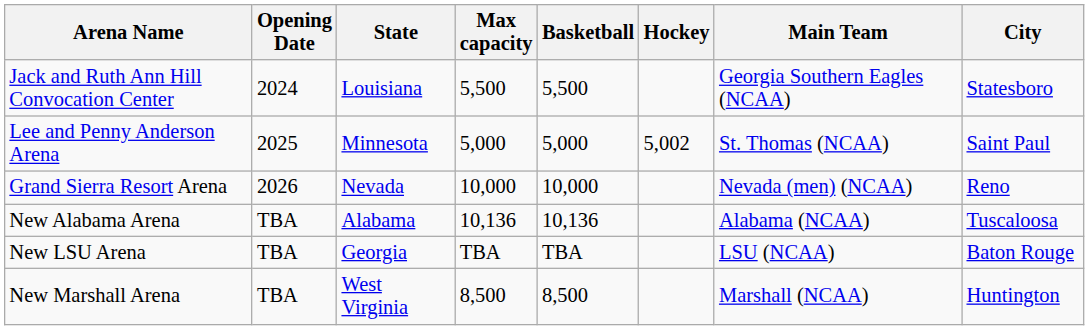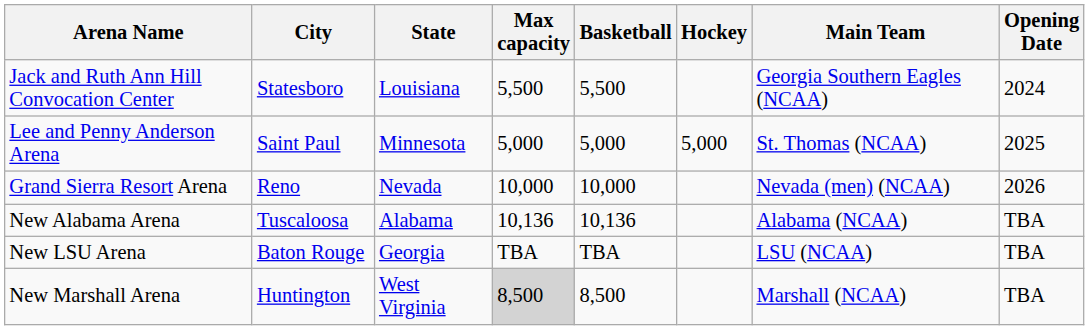 <table class="wikitable sortable">
 <tr>
 <th width=186>Arena Name</th>
-<th width=16>Opening Date</th>
+<th width=88>City</th>
 <th width=85>State</th>
 <th width=50>Max capacity</th>
 <th width=50>Basketball</th>
 <th width=50>Hockey</th>
 <th width=186>Main Team</th>
-<th width=88>City</th>
+<th width=16>Opening Date</th>
 </tr>
 <tr>
 <td><a href='#'>Jack and Ruth Ann Hill Convocation Center</a></td>
-<td>2024</td>
+<td><a href='#'>Statesboro</a></td>
 <td><a href='#'>Louisiana</a></td>
 <td>5,500</td>
 <td>5,500</td>
 <td></td>
 <td><a href='#'>Georgia Southern Eagles</a> (<a href='#'>NCAA</a>)</td>
-<td><a href='#'>Statesboro</a></td>
+<td>2024</td>
 </tr>
 <tr>
 <td><a href='#'>Lee and Penny Anderson Arena</a></td>
-<td>2025</td>
+<td><a href='#'>Saint Paul</a></td>
 <td><a href='#'>Minnesota</a></td>
 <td>5,000</td>
 <td>5,000</td>
-<td>5,002</td>
+<td>5,000</td>
 <td><a href='#'>St. Thomas</a> (<a href='#'>NCAA</a>)</td>
-<td><a href='#'>Saint Paul</a></td>
+<td>2025</td>
 </tr>
 <tr>
 <td><a href='#'>Grand Sierra Resort</a> Arena</td>
-<td>2026</td>
+<td><a href='#'>Reno</a></td>
 <td><a href='#'>Nevada</a></td>
 <td>10,000</td>
 <td>10,000</td>
 <td></td>
 <td><a href='#'>Nevada (men)</a> (<a href='#'>NCAA</a>)</td>
-<td><a href='#'>Reno</a></td>
+<td>2026</td>
 </tr>
 <tr>
 <td>New Alabama Arena</td>
-<td>TBA</td>
+<td><a href='#'>Tuscaloosa</a></td>
 <td><a href='#'>Alabama</a></td>
 <td>10,136</td>
 <td>10,136</td>
 <td></td>
 <td><a href='#'>Alabama</a> (<a href='#'>NCAA</a>)</td>
-<td><a href='#'>Tuscaloosa</a></td>
+<td>TBA</td>
 </tr>
 <tr>
 <td>New LSU Arena</td>
-<td>TBA</td>
+<td><a href='#'>Baton Rouge</a></td>
 <td><a href='#'>Georgia</a></td>
 <td>TBA</td>
 <td>TBA</td>
 <td></td>
 <td><a href='#'>LSU</a> (<a href='#'>NCAA</a>)</td>
-<td><a href='#'>Baton Rouge</a></td>
+<td>TBA</td>
 </tr>
 <tr>
 <td>New Marshall Arena</td>
-<td>TBA</td>
+<td><a href='#'>Huntington</a></td>
 <td><a href='#'>West Virginia</a></td>
-<td>8,500</td>
+<td style="background: lightgrey;">8,500</td>
 <td>8,500</td>
 <td></td>
 <td><a href='#'>Marshall</a> (<a href='#'>NCAA</a>)</td>
-<td><a href='#'>Huntington</a></td>
+<td>TBA</td>
 </tr>
 </table>
